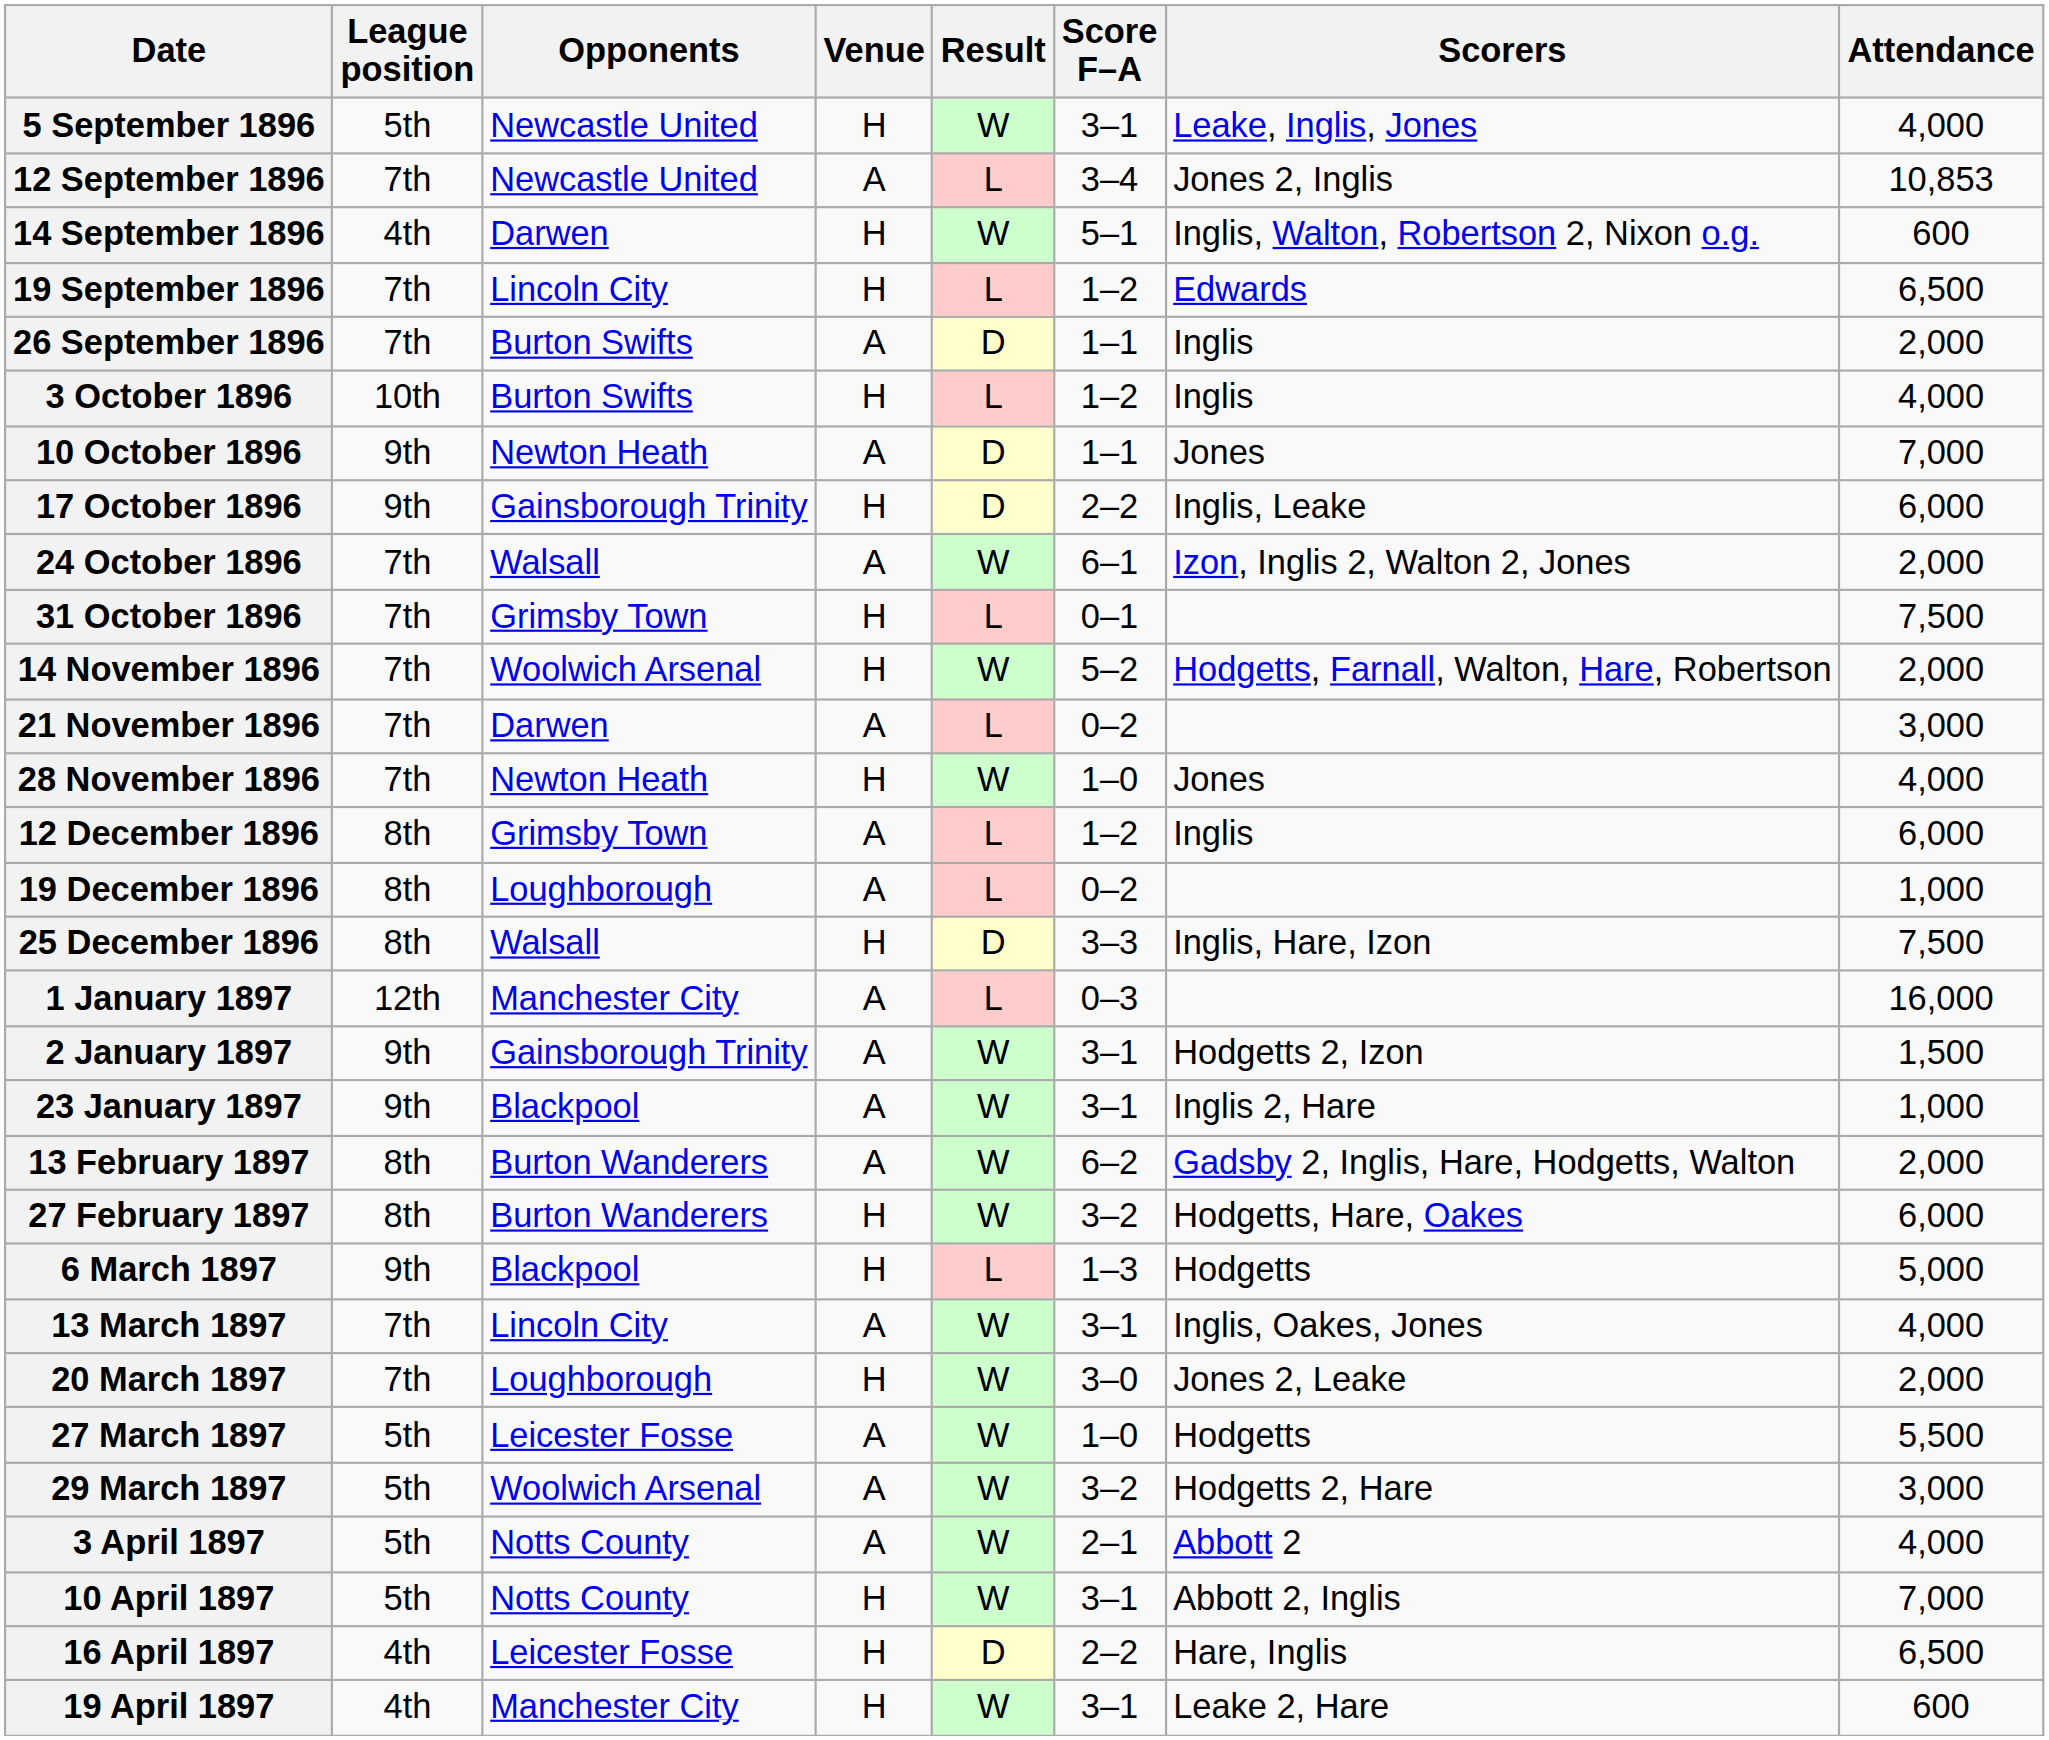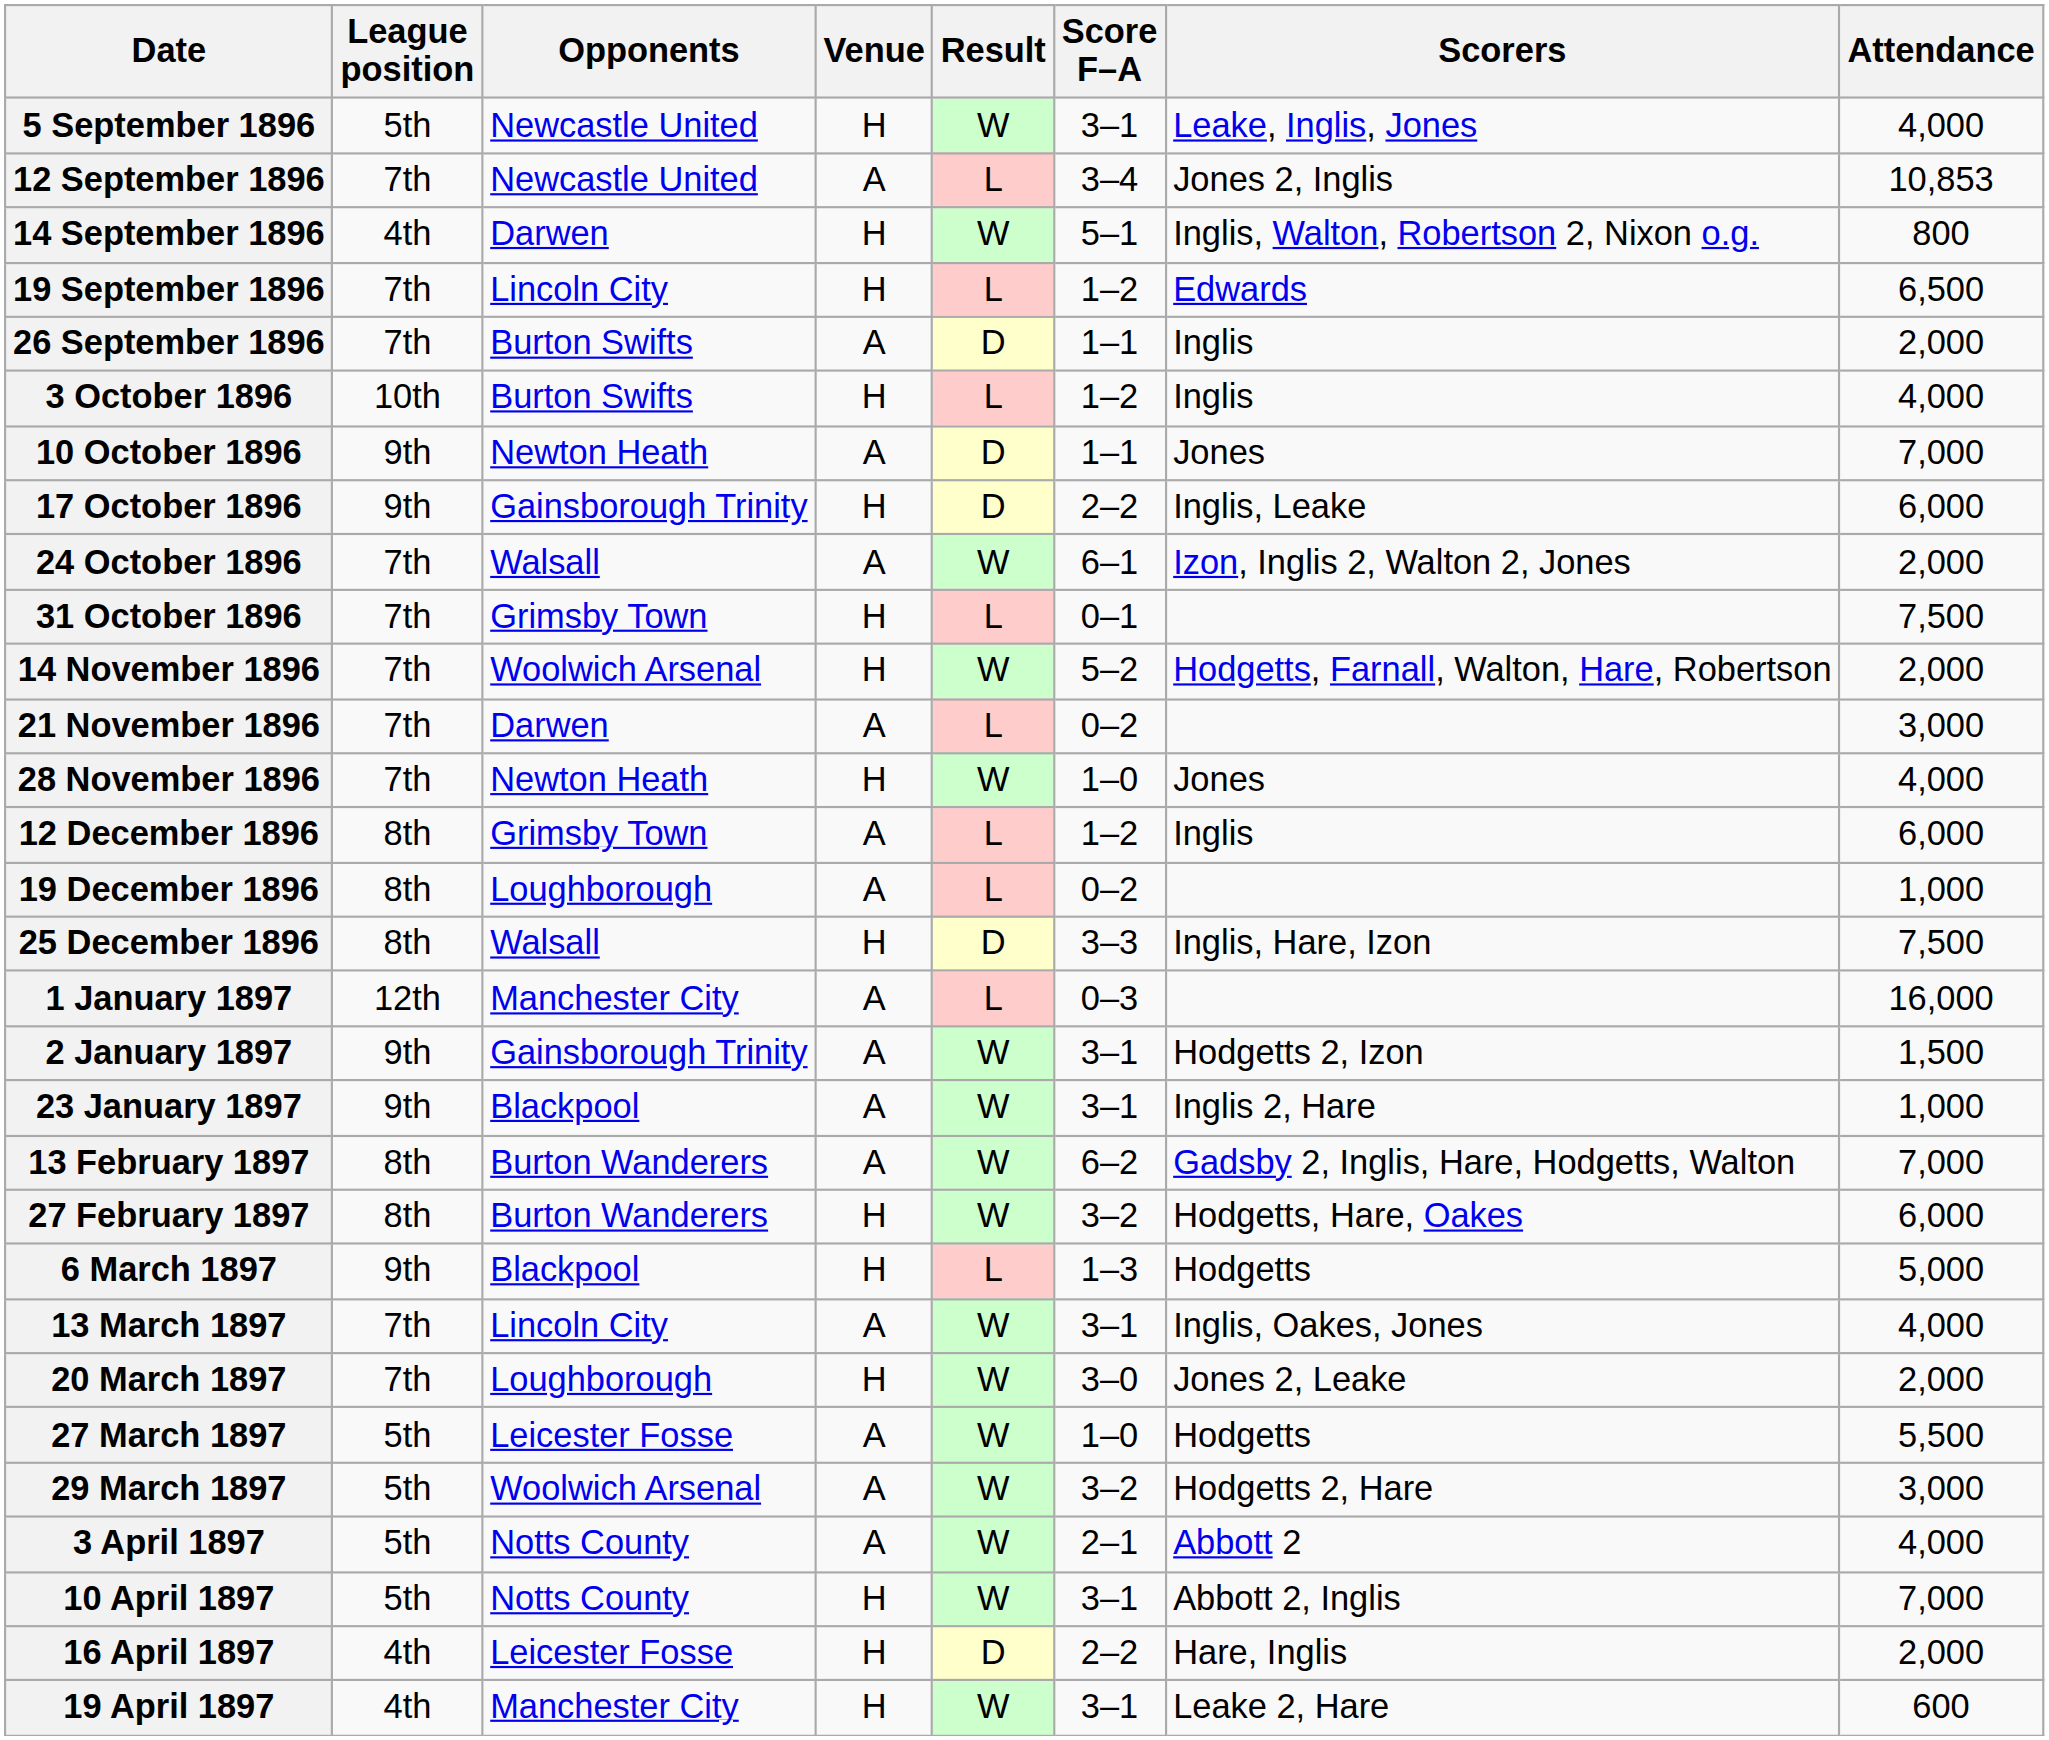 <table class="wikitable plainrowheaders sortable" style=text-align:center>
 <tr>
 <th scope=col>Date</th>
 <th scope=col data-sort-type=number>League<br>position</th>
 <th scope=col>Opponents</th>
 <th scope=col>Venue</th>
 <th scope=col>Result</th>
 <th scope=col>Score<br>F–A</th>
 <th scope=col class="unsortable">Scorers</th>
 <th scope=col>Attendance</th>
 </tr>
 <tr>
 <th scope=row>5 September 1896</th>
 <td>5th</td>
 <td style=text-align:left><a href='#'>Newcastle United</a></td>
 <td>H</td>
 <td style=background:#cfc>W</td>
 <td>3–1</td>
 <td style=text-align:left><a href='#'>Leake</a>, <a href='#'>Inglis</a>, <a href='#'>Jones</a></td>
 <td>4,000</td>
 </tr>
 <tr>
 <th scope=row>12 September 1896</th>
 <td>7th</td>
 <td style=text-align:left><a href='#'>Newcastle United</a></td>
 <td>A</td>
 <td style=background:#fcc>L</td>
 <td>3–4</td>
 <td style=text-align:left>Jones 2, Inglis</td>
 <td>10,853</td>
 </tr>
 <tr>
 <th scope=row>14 September 1896</th>
 <td>4th</td>
 <td style=text-align:left><a href='#'>Darwen</a></td>
 <td>H</td>
 <td style=background:#cfc>W</td>
 <td>5–1</td>
 <td style=text-align:left>Inglis, <a href='#'>Walton</a>, <a href='#'>Robertson</a> 2, Nixon <a href='#'>o.g.</a></td>
-<td>600</td>
+<td>800</td>
 </tr>
 <tr>
 <th scope=row>19 September 1896</th>
 <td>7th</td>
 <td style=text-align:left><a href='#'>Lincoln City</a></td>
 <td>H</td>
 <td style=background:#fcc>L</td>
 <td>1–2</td>
 <td style=text-align:left><a href='#'>Edwards</a></td>
 <td>6,500</td>
 </tr>
 <tr>
 <th scope=row>26 September 1896</th>
 <td>7th</td>
 <td style=text-align:left><a href='#'>Burton Swifts</a></td>
 <td>A</td>
 <td style=background:#ffc>D</td>
 <td>1–1</td>
 <td style=text-align:left>Inglis</td>
 <td>2,000</td>
 </tr>
 <tr>
 <th scope=row>3 October 1896</th>
 <td>10th</td>
 <td style=text-align:left><a href='#'>Burton Swifts</a></td>
 <td>H</td>
 <td style=background:#fcc>L</td>
 <td>1–2</td>
 <td style=text-align:left>Inglis</td>
 <td>4,000</td>
 </tr>
 <tr>
 <th scope=row>10 October 1896</th>
 <td>9th</td>
 <td style=text-align:left><a href='#'>Newton Heath</a></td>
 <td>A</td>
 <td style=background:#ffc>D</td>
 <td>1–1</td>
 <td style=text-align:left>Jones</td>
 <td>7,000</td>
 </tr>
 <tr>
 <th scope=row>17 October 1896</th>
 <td>9th</td>
 <td style=text-align:left><a href='#'>Gainsborough Trinity</a></td>
 <td>H</td>
 <td style=background:#ffc>D</td>
 <td>2–2</td>
 <td style=text-align:left>Inglis, Leake</td>
 <td>6,000</td>
 </tr>
 <tr>
 <th scope=row>24 October 1896</th>
 <td>7th</td>
 <td style=text-align:left><a href='#'>Walsall</a></td>
 <td>A</td>
 <td style=background:#cfc>W</td>
 <td>6–1</td>
 <td style=text-align:left><a href='#'>Izon</a>, Inglis 2, Walton 2, Jones</td>
 <td>2,000</td>
 </tr>
 <tr>
 <th scope=row>31 October 1896</th>
 <td>7th</td>
 <td style=text-align:left><a href='#'>Grimsby Town</a></td>
 <td>H</td>
 <td style=background:#fcc>L</td>
 <td>0–1</td>
 <td></td>
 <td>7,500</td>
 </tr>
 <tr>
 <th scope=row>14 November 1896</th>
 <td>7th</td>
 <td style=text-align:left><a href='#'>Woolwich Arsenal</a></td>
 <td>H</td>
 <td style=background:#cfc>W</td>
 <td>5–2</td>
 <td style=text-align:left><a href='#'>Hodgetts</a>, <a href='#'>Farnall</a>, Walton, <a href='#'>Hare</a>, Robertson</td>
 <td>2,000</td>
 </tr>
 <tr>
 <th scope=row>21 November 1896</th>
 <td>7th</td>
 <td style=text-align:left><a href='#'>Darwen</a></td>
 <td>A</td>
 <td style=background:#fcc>L</td>
 <td>0–2</td>
 <td></td>
 <td>3,000</td>
 </tr>
 <tr>
 <th scope=row>28 November 1896</th>
 <td>7th</td>
 <td style=text-align:left><a href='#'>Newton Heath</a></td>
 <td>H</td>
 <td style=background:#cfc>W</td>
 <td>1–0</td>
 <td style=text-align:left>Jones</td>
 <td>4,000</td>
 </tr>
 <tr>
 <th scope=row>12 December 1896</th>
 <td>8th</td>
 <td style=text-align:left><a href='#'>Grimsby Town</a></td>
 <td>A</td>
 <td style=background:#fcc>L</td>
 <td>1–2</td>
 <td style=text-align:left>Inglis</td>
 <td>6,000</td>
 </tr>
 <tr>
 <th scope=row>19 December 1896</th>
 <td>8th</td>
 <td style=text-align:left><a href='#'>Loughborough</a></td>
 <td>A</td>
 <td style=background:#fcc>L</td>
 <td>0–2</td>
 <td></td>
 <td>1,000</td>
 </tr>
 <tr>
 <th scope=row>25 December 1896</th>
 <td>8th</td>
 <td style=text-align:left><a href='#'>Walsall</a></td>
 <td>H</td>
 <td style=background:#ffc>D</td>
 <td>3–3</td>
 <td style=text-align:left>Inglis, Hare, Izon</td>
 <td>7,500</td>
 </tr>
 <tr>
 <th scope=row>1 January 1897</th>
 <td>12th</td>
 <td style=text-align:left><a href='#'>Manchester City</a></td>
 <td>A</td>
 <td style=background:#fcc>L</td>
 <td>0–3</td>
 <td></td>
 <td>16,000</td>
 </tr>
 <tr>
 <th scope=row>2 January 1897</th>
 <td>9th</td>
 <td style=text-align:left><a href='#'>Gainsborough Trinity</a></td>
 <td>A</td>
 <td style=background:#cfc>W</td>
 <td>3–1</td>
 <td style=text-align:left>Hodgetts 2, Izon</td>
 <td>1,500</td>
 </tr>
 <tr>
 <th scope=row>23 January 1897</th>
 <td>9th</td>
 <td style=text-align:left><a href='#'>Blackpool</a></td>
 <td>A</td>
 <td style=background:#cfc>W</td>
 <td>3–1</td>
 <td style=text-align:left>Inglis 2, Hare</td>
 <td>1,000</td>
 </tr>
 <tr>
 <th scope=row>13 February 1897</th>
 <td>8th</td>
 <td style=text-align:left><a href='#'>Burton Wanderers</a></td>
 <td>A</td>
 <td style=background:#cfc>W</td>
 <td>6–2</td>
 <td style=text-align:left><a href='#'>Gadsby</a> 2, Inglis, Hare, Hodgetts, Walton</td>
-<td>2,000</td>
+<td>7,000</td>
 </tr>
 <tr>
 <th scope=row>27 February 1897</th>
 <td>8th</td>
 <td style=text-align:left><a href='#'>Burton Wanderers</a></td>
 <td>H</td>
 <td style=background:#cfc>W</td>
 <td>3–2</td>
 <td style=text-align:left>Hodgetts, Hare, <a href='#'>Oakes</a></td>
 <td>6,000</td>
 </tr>
 <tr>
 <th scope=row>6 March 1897</th>
 <td>9th</td>
 <td style=text-align:left><a href='#'>Blackpool</a></td>
 <td>H</td>
 <td style=background:#fcc>L</td>
 <td>1–3</td>
 <td style=text-align:left>Hodgetts</td>
 <td>5,000</td>
 </tr>
 <tr>
 <th scope=row>13 March 1897</th>
 <td>7th</td>
 <td style=text-align:left><a href='#'>Lincoln City</a></td>
 <td>A</td>
 <td style=background:#cfc>W</td>
 <td>3–1</td>
 <td style=text-align:left>Inglis, Oakes, Jones</td>
 <td>4,000</td>
 </tr>
 <tr>
 <th scope=row>20 March 1897</th>
 <td>7th</td>
 <td style=text-align:left><a href='#'>Loughborough</a></td>
 <td>H</td>
 <td style=background:#cfc>W</td>
 <td>3–0</td>
 <td style=text-align:left>Jones 2, Leake</td>
 <td>2,000</td>
 </tr>
 <tr>
 <th scope=row>27 March 1897</th>
 <td>5th</td>
 <td style=text-align:left><a href='#'>Leicester Fosse</a></td>
 <td>A</td>
 <td style=background:#cfc>W</td>
 <td>1–0</td>
 <td style=text-align:left>Hodgetts</td>
 <td>5,500</td>
 </tr>
 <tr>
 <th scope=row>29 March 1897</th>
 <td>5th</td>
 <td style=text-align:left><a href='#'>Woolwich Arsenal</a></td>
 <td>A</td>
 <td style=background:#cfc>W</td>
 <td>3–2</td>
 <td style=text-align:left>Hodgetts 2, Hare</td>
 <td>3,000</td>
 </tr>
 <tr>
 <th scope=row>3 April 1897</th>
 <td>5th</td>
 <td style=text-align:left><a href='#'>Notts County</a></td>
 <td>A</td>
 <td style=background:#cfc>W</td>
 <td>2–1</td>
 <td style=text-align:left><a href='#'>Abbott</a> 2</td>
 <td>4,000</td>
 </tr>
 <tr>
 <th scope=row>10 April 1897</th>
 <td>5th</td>
 <td style=text-align:left><a href='#'>Notts County</a></td>
 <td>H</td>
 <td style=background:#cfc>W</td>
 <td>3–1</td>
 <td style=text-align:left>Abbott 2, Inglis</td>
 <td>7,000</td>
 </tr>
 <tr>
 <th scope=row>16 April 1897</th>
 <td>4th</td>
 <td style=text-align:left><a href='#'>Leicester Fosse</a></td>
 <td>H</td>
 <td style=background:#ffc>D</td>
 <td>2–2</td>
 <td style=text-align:left>Hare, Inglis</td>
-<td>6,500</td>
+<td>2,000</td>
 </tr>
 <tr>
 <th scope=row>19 April 1897</th>
 <td>4th</td>
 <td style=text-align:left><a href='#'>Manchester City</a></td>
 <td>H</td>
 <td style=background:#cfc>W</td>
 <td>3–1</td>
 <td style=text-align:left>Leake 2, Hare</td>
 <td>600</td>
 </tr>
 </table>
